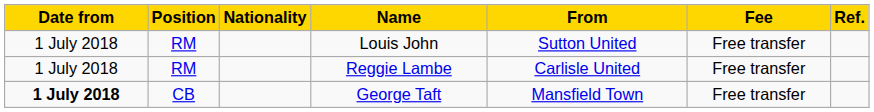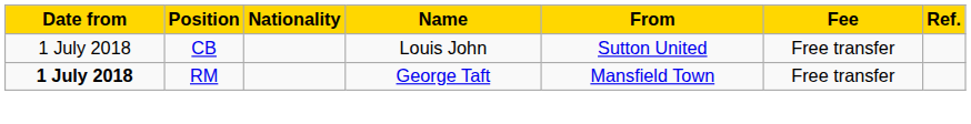 <table class="wikitable"  style="text-align:center; font-size:90%; ">
 <tr>
 <th style="background:#FFD700; color:black; width:120px;">Date from</th>
 <th style="background:#FFD700; color:black; width:50px;">Position</th>
 <th style="background:#FFD700; color:black; width:50px;">Nationality</th>
 <th style="background:#FFD700; color:black; width:150px;">Name</th>
 <th style="background:#FFD700; color:black; width:170px;">From</th>
 <th style="background:#FFD700; color:black; width:120px;">Fee</th>
 <th style="background:#FFD700; color:black; width:25px;">Ref.</th>
 </tr>
 <tr>
 <td>1 July 2018</td>
-<td><a href='#'>RM</a></td>
+<td><a href='#'>CB</a></td>
 <td></td>
 <td>Louis John</td>
 <td><a href='#'>Sutton United</a></td>
 <td>Free transfer</td>
 <td></td>
 </tr>
 <tr>
-<td>1 July 2018</td>
+<td><strong>1 July 2018</strong></td>
 <td><a href='#'>RM</a></td>
-<td></td>
-<td><a href='#'>Reggie Lambe</a></td>
-<td><a href='#'>Carlisle United</a></td>
-<td>Free transfer</td>
-<td></td>
-</tr>
-<tr>
-<td><strong>1 July 2018</strong></td>
-<td><a href='#'>CB</a></td>
 <td></td>
 <td><a href='#'>George Taft</a></td>
 <td><a href='#'>Mansfield Town</a></td>
 <td>Free transfer</td>
 <td></td>
 </tr>
 </table>
